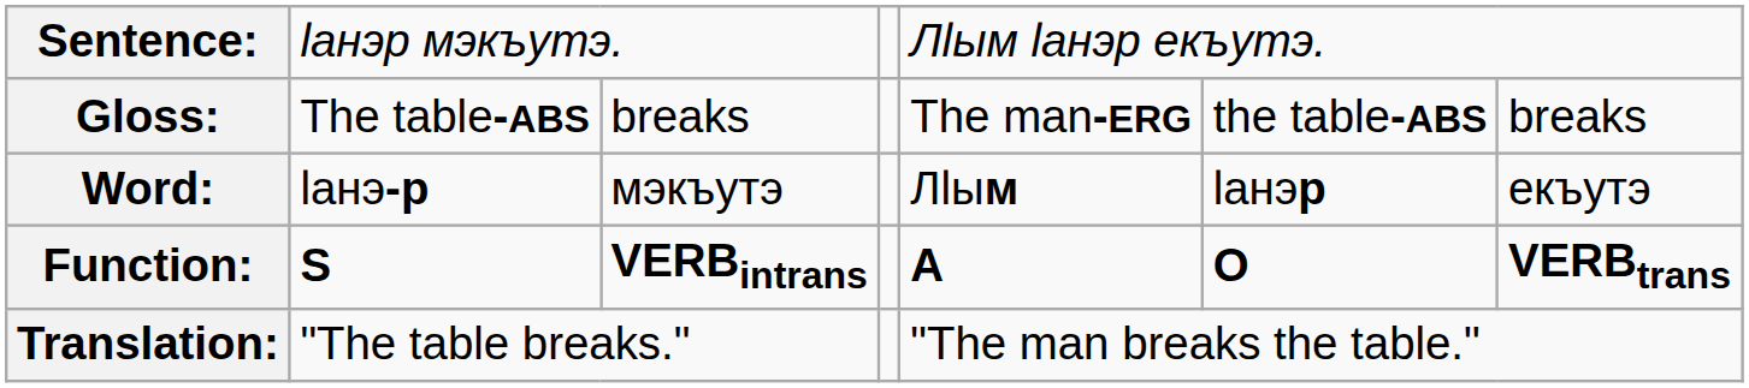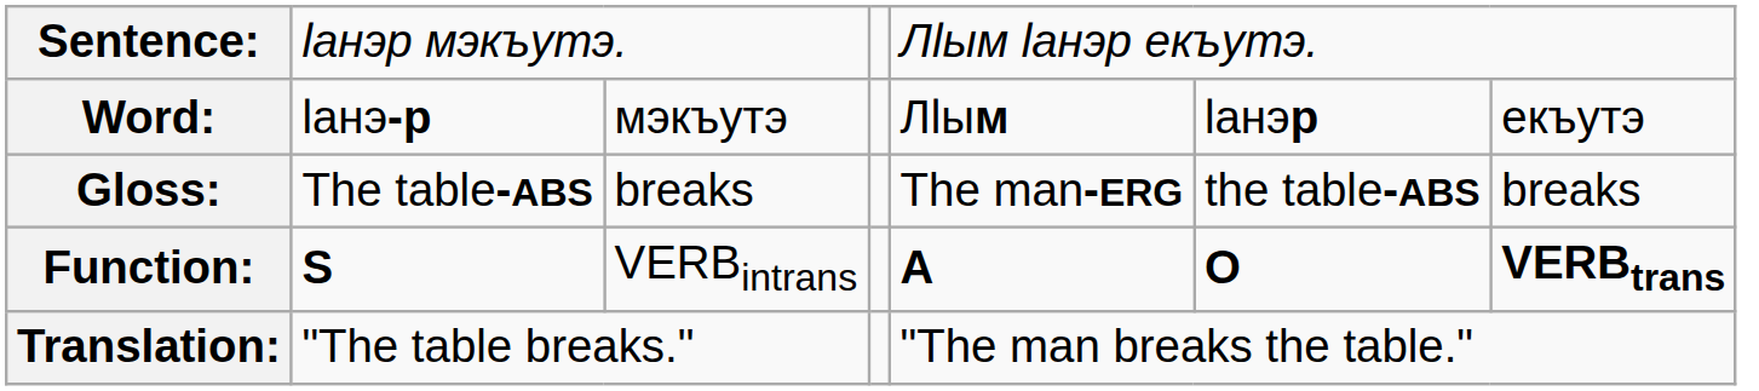 <table class="wikitable">
 <tr>
 <th>Sentence:</th>
 <td colspan="2"><em>ӏанэр мэкъутэ.</em></td>
 <td></td>
 <td colspan="3"><em>Лӏым ӏанэр екъутэ.</em></td>
+</tr>
+<tr>
+<th>Word:</th>
+<td>ӏанэ<span><strong>-р</strong></span></td>
+<td>мэкъутэ</td>
+<td></td>
+<td>Лӏы<span><strong>м</strong></span></td>
+<td>ӏанэ<span><strong>р</strong></span></td>
+<td>екъутэ</td>
 </tr>
 <tr>
 <th>Gloss:</th>
 <td>The table<span><strong>-<small>ABS</small></strong></span></td>
 <td>breaks</td>
 <td></td>
 <td>The man<span><strong>-<small>ERG</small></strong></span></td>
 <td>the table<span><strong>-<small>ABS</small></strong></span></td>
 <td>breaks</td>
 </tr>
 <tr>
-<th>Word:</th>
-<td>ӏанэ<span><strong>-р</strong></span></td>
-<td>мэкъутэ</td>
-<td></td>
-<td>Лӏы<span><strong>м</strong></span></td>
-<td>ӏанэ<span><strong>р</strong></span></td>
-<td>екъутэ</td>
-</tr>
-<tr>
 <th>Function:</th>
 <td><span><strong>S</strong></span></td>
-<td><strong>VERB<sub>intrans</sub></strong></td>
+<td>VERB<sub>intrans</sub></td>
 <td></td>
 <td><span><strong>A</strong></span></td>
 <td><span><strong>O</strong></span></td>
 <td><strong>VERB<sub>trans</sub></strong></td>
 </tr>
 <tr>
 <th>Translation:</th>
 <td colspan="2">"The table breaks."</td>
 <td></td>
 <td colspan="3">"The man breaks the table."</td>
 </tr>
 </table>
